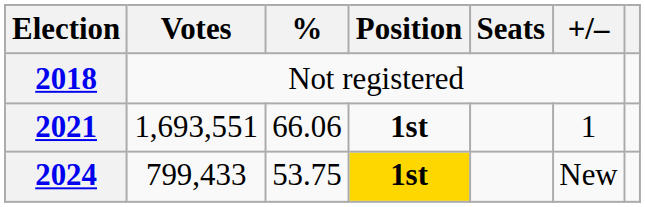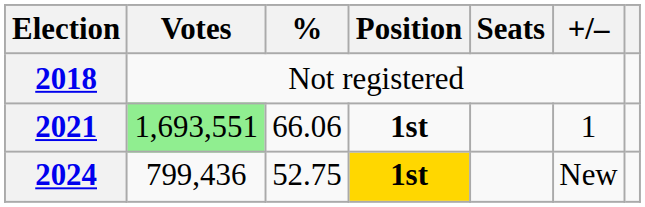 <table class="wikitable" style="text-align:center">
 <tr>
 <th>Election</th>
 <th scope="col">Votes</th>
 <th scope="col">%</th>
 <th>Position</th>
 <th scope="col">Seats</th>
 <th>+/–</th>
 <th></th>
 </tr>
 <tr>
 <th><a href='#'>2018</a></th>
 <td colspan="5">Not registered</td>
 <td></td>
 </tr>
 <tr>
 <th><a href='#'>2021</a></th>
-<td>1,693,551</td>
+<td style="background: lightgreen;">1,693,551</td>
 <td>66.06</td>
 <td> <strong>1st</strong></td>
 <td></td>
 <td> 1</td>
 <td></td>
 </tr>
 <tr>
 <th><a href='#'>2024</a></th>
-<td>799,433</td>
-<td>53.75</td>
+<td>799,436</td>
+<td>52.75</td>
 <td style="background: gold;"> <strong>1st</strong></td>
 <td></td>
 <td>New</td>
 <td></td>
 </tr>
 </table>
